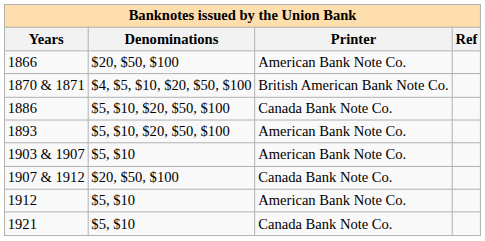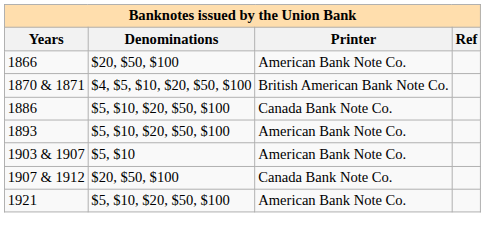 <table class="wikitable">
 <tr>
 <th colspan="4" style="background:#ffdead;">Banknotes issued by the Union Bank</th>
 </tr>
 <tr>
 <th>Years</th>
 <th>Denominations</th>
 <th>Printer</th>
 <th>Ref</th>
 </tr>
 <tr>
 <td>1866</td>
 <td>$20, $50, $100</td>
 <td>American Bank Note Co.</td>
 <td></td>
 </tr>
 <tr>
 <td>1870 & 1871</td>
 <td>$4, $5, $10, $20, $50, $100</td>
 <td>British American Bank Note Co.</td>
 <td></td>
 </tr>
 <tr>
 <td>1886</td>
 <td>$5, $10, $20, $50, $100</td>
 <td>Canada Bank Note Co.</td>
 <td></td>
 </tr>
 <tr>
 <td>1893</td>
 <td>$5, $10, $20, $50, $100</td>
 <td>American Bank Note Co.</td>
 <td></td>
 </tr>
 <tr>
 <td>1903 & 1907</td>
 <td>$5, $10</td>
 <td>American Bank Note Co.</td>
 <td></td>
 </tr>
 <tr>
 <td>1907 & 1912</td>
 <td>$20, $50, $100</td>
 <td>Canada Bank Note Co.</td>
 <td></td>
 </tr>
 <tr>
-<td>1912</td>
-<td>$5, $10</td>
+<td>1921</td>
+<td>$5, $10, $20, $50, $100</td>
 <td>American Bank Note Co.</td>
 <td></td>
 </tr>
-<tr>
-<td>1921</td>
-<td>$5, $10</td>
-<td>Canada Bank Note Co.</td>
-<td></td>
-</tr>
 </table>
